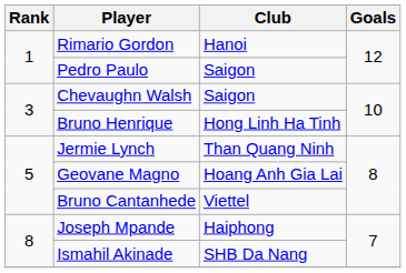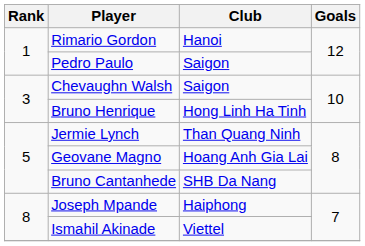 <table class="wikitable" style="text-align:center;">
 <tr>
 <th>Rank</th>
 <th>Player</th>
 <th>Club</th>
 <th>Goals</th>
 </tr>
 <tr>
 <td rowspan="2">1</td>
 <td align="left"> <a href='#'>Rimario Gordon</a></td>
 <td align="left"><a href='#'>Hanoi</a></td>
 <td rowspan="2">12</td>
 </tr>
 <tr>
 <td align="left"> <a href='#'>Pedro Paulo</a></td>
 <td align="left"><a href='#'>Saigon</a></td>
 </tr>
 <tr>
 <td rowspan="2">3</td>
 <td align="left"> <a href='#'>Chevaughn Walsh</a></td>
 <td align="left"><a href='#'>Saigon</a></td>
 <td rowspan="2">10</td>
 </tr>
 <tr>
 <td align="left"> <a href='#'>Bruno Henrique</a></td>
 <td align="left"><a href='#'>Hong Linh Ha Tinh</a></td>
 </tr>
 <tr>
 <td rowspan="3">5</td>
 <td align="left"> <a href='#'>Jermie Lynch</a></td>
 <td align="left"><a href='#'>Than Quang Ninh</a></td>
 <td rowspan="3">8</td>
 </tr>
 <tr>
 <td align="left"> <a href='#'>Geovane Magno</a></td>
 <td align="left"><a href='#'>Hoang Anh Gia Lai</a></td>
 </tr>
 <tr>
 <td align="left"> <a href='#'>Bruno Cantanhede</a></td>
-<td align="left"><a href='#'>Viettel</a></td>
+<td align="left"><a href='#'>SHB Da Nang</a></td>
 </tr>
 <tr>
 <td rowspan="2">8</td>
 <td align="left"> <a href='#'>Joseph Mpande</a></td>
 <td align="left"><a href='#'>Haiphong</a></td>
 <td rowspan="2">7</td>
 </tr>
 <tr>
 <td align="left"> <a href='#'>Ismahil Akinade</a></td>
-<td align="left"><a href='#'>SHB Da Nang</a></td>
+<td align="left"><a href='#'>Viettel</a></td>
 </tr>
 <tr>
 </tr>
 </table>
